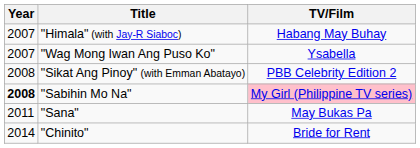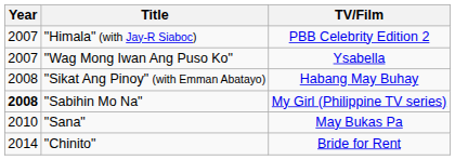 <table class="wikitable plainrowheaders">
 <tr>
 <th>Year</th>
 <th>Title</th>
 <th>TV/Film</th>
 </tr>
 <tr>
 <td>2007</td>
 <td>"Himala"<small> (with <a href='#'>Jay-R Siaboc</a>)</small></td>
-<td style="text-align:center;"><a href='#'>Habang May Buhay</a></td>
+<td style="text-align:center;"><a href='#'>PBB Celebrity Edition 2</a></td>
 </tr>
 <tr>
 <td>2007</td>
 <td>"Wag Mong Iwan Ang Puso Ko"</td>
 <td style="text-align:center;"><a href='#'>Ysabella</a></td>
 </tr>
 <tr>
 <td>2008</td>
 <td>"Sikat Ang Pinoy" <small>(with Emman Abatayo)</small></td>
-<td style="text-align:center;"><a href='#'>PBB Celebrity Edition 2</a></td>
+<td style="text-align:center;"><a href='#'>Habang May Buhay</a></td>
 </tr>
 <tr>
 <td><strong>2008</strong></td>
 <td>"Sabihin Mo Na"</td>
-<td style="background: pink; text-align:center;"><a href='#'>My Girl (Philippine TV series)</a></td>
+<td style="text-align:center;"><a href='#'>My Girl (Philippine TV series)</a></td>
 </tr>
 <tr>
-<td>2011</td>
+<td>2010</td>
 <td>"Sana"</td>
 <td style="text-align:center;"><a href='#'>May Bukas Pa</a></td>
 </tr>
 <tr>
 <td>2014</td>
 <td>"Chinito"</td>
 <td style="text-align:center;"><a href='#'>Bride for Rent</a></td>
 </tr>
 </table>
